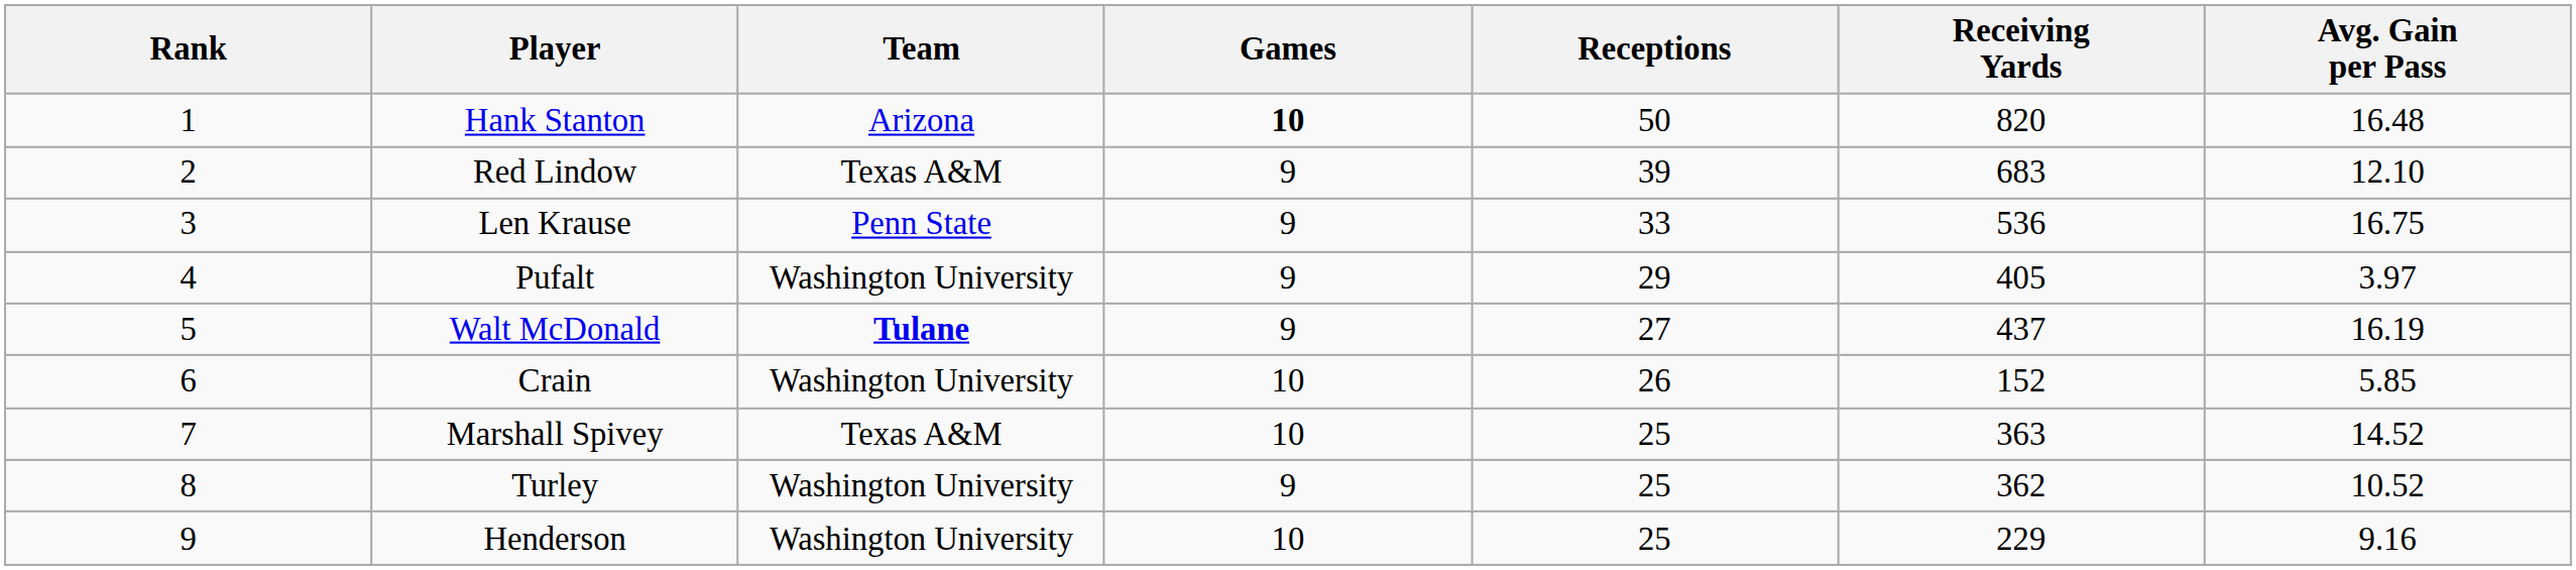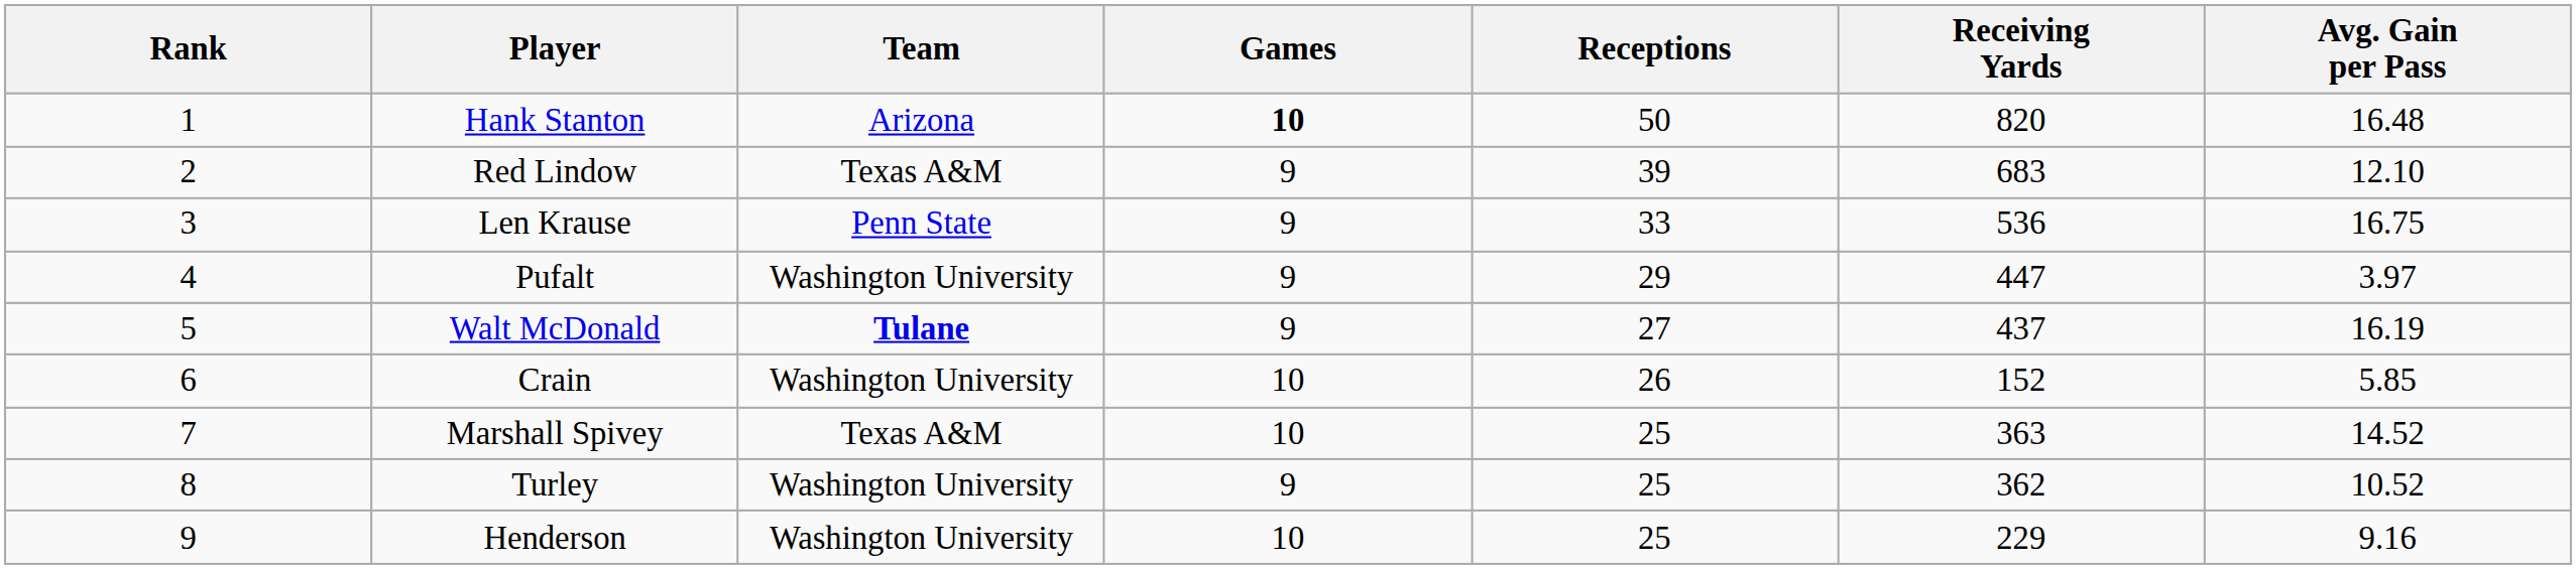 <table class="wikitable sortable">
 <tr>
 <th bgcolor="#DDDDFF" width="10%">Rank</th>
 <th bgcolor="#DDDDFF" width="10%">Player</th>
 <th bgcolor="#DDDDFF" width="10%">Team</th>
 <th bgcolor="#DDDDFF" width="10%">Games</th>
 <th bgcolor="#DDDDFF" width="10%">Receptions</th>
 <th bgcolor="#DDDDFF" width="10%">Receiving<br>Yards</th>
 <th bgcolor="#DDDDFF" width="10%">Avg. Gain<br>per Pass</th>
 </tr>
 <tr align="center">
 <td>1</td>
 <td><a href='#'>Hank Stanton</a></td>
 <td><a href='#'>Arizona</a></td>
 <td><strong>10</strong></td>
 <td>50</td>
 <td>820</td>
 <td>16.48</td>
 </tr>
 <tr align="center">
 <td>2</td>
 <td>Red Lindow</td>
 <td>Texas A&M</td>
 <td>9</td>
 <td>39</td>
 <td>683</td>
 <td>12.10</td>
 </tr>
 <tr align="center">
 <td>3</td>
 <td>Len Krause</td>
 <td><a href='#'>Penn State</a></td>
 <td>9</td>
 <td>33</td>
 <td>536</td>
 <td>16.75</td>
 </tr>
 <tr align="center">
 <td>4</td>
 <td>Pufalt</td>
 <td>Washington University</td>
 <td>9</td>
 <td>29</td>
-<td>405</td>
+<td>447</td>
 <td>3.97</td>
 </tr>
 <tr align="center">
 <td>5</td>
 <td><a href='#'>Walt McDonald</a></td>
 <td><strong><a href='#'>Tulane</a></strong></td>
 <td>9</td>
 <td>27</td>
 <td>437</td>
 <td>16.19</td>
 </tr>
 <tr align="center">
 <td>6</td>
 <td>Crain</td>
 <td>Washington University</td>
 <td>10</td>
 <td>26</td>
 <td>152</td>
 <td>5.85</td>
 </tr>
 <tr align="center">
 <td>7</td>
 <td>Marshall Spivey</td>
 <td>Texas A&M</td>
 <td>10</td>
 <td>25</td>
 <td>363</td>
 <td>14.52</td>
 </tr>
 <tr align="center">
 <td>8</td>
 <td>Turley</td>
 <td>Washington University</td>
 <td>9</td>
 <td>25</td>
 <td>362</td>
 <td>10.52</td>
 </tr>
 <tr align="center">
 <td>9</td>
 <td>Henderson</td>
 <td>Washington University</td>
 <td>10</td>
 <td>25</td>
 <td>229</td>
 <td>9.16</td>
 </tr>
 </table>
